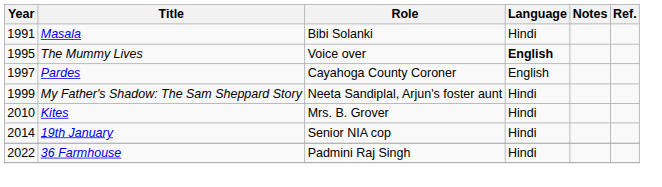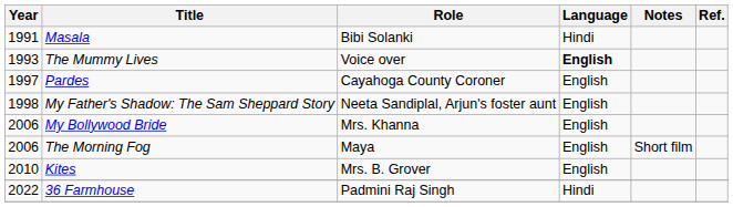 <table class="wikitable plainrowheaders sortable">
 <tr>
 <th scope=col>Year</th>
 <th scope="col">Title</th>
 <th scope="col">Role</th>
 <th scope="col">Language</th>
 <th scope="col">Notes</th>
 <th scope="col" class="unsortable">Ref.</th>
 </tr>
 <tr>
 <td>1991</td>
 <td scope="row"><em><a href='#'>Masala</a> </em></td>
 <td>Bibi Solanki</td>
 <td>Hindi</td>
 <td></td>
 <td></td>
 </tr>
 <tr>
-<td>1995</td>
+<td>1993</td>
 <td scope="row" data-sort-value="Mummy Lives, The"><em>The Mummy Lives</em></td>
 <td>Voice over</td>
 <td><strong>English</strong></td>
 <td></td>
 <td></td>
 </tr>
 <tr>
 <td>1997</td>
 <td scope="row"><em><a href='#'>Pardes</a></em></td>
 <td>Cayahoga County Coroner</td>
 <td>English</td>
 <td></td>
 <td></td>
 </tr>
 <tr>
-<td>1999</td>
+<td>1998</td>
 <td scope="row"><em>My Father's Shadow: The Sam Sheppard Story</em></td>
 <td>Neeta Sandiplal, Arjun's foster aunt</td>
-<td>Hindi</td>
+<td>English</td>
 <td></td>
+<td></td>
+</tr>
+<tr>
+<td>2006</td>
+<td scope="row"><em><a href='#'>My Bollywood Bride</a></em></td>
+<td>Mrs. Khanna</td>
+<td>English</td>
+<td></td>
+<td></td>
+</tr>
+<tr>
+<td>2006</td>
+<td scope="row" data-sort-value="Morning Fog, The"><em>The Morning Fog</em></td>
+<td>Maya</td>
+<td>English</td>
+<td>Short film</td>
 <td></td>
 </tr>
 <tr>
 <td>2010</td>
 <td scope="row"><em><a href='#'>Kites</a></em></td>
 <td>Mrs. B. Grover</td>
-<td>Hindi</td>
-<td></td>
-<td></td>
-</tr>
-<tr>
-<td>2014</td>
-<td scope="row"><em><a href='#'>19th January</a></em></td>
-<td>Senior NIA cop</td>
-<td>Hindi</td>
+<td>English</td>
 <td></td>
 <td></td>
 </tr>
 <tr>
 </tr>
 <tr>
 <td>2022</td>
 <td scope="row"><em><a href='#'>36 Farmhouse</a></em></td>
 <td>Padmini Raj Singh</td>
 <td>Hindi</td>
 <td></td>
 <td></td>
 </tr>
 <tr>
 </tr>
 </table>
